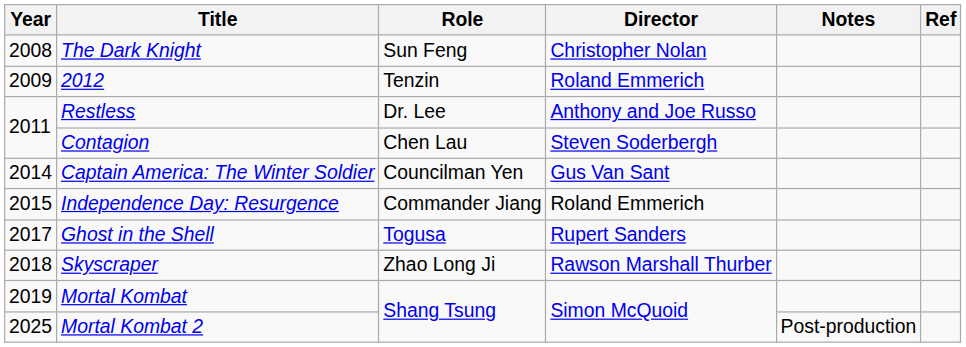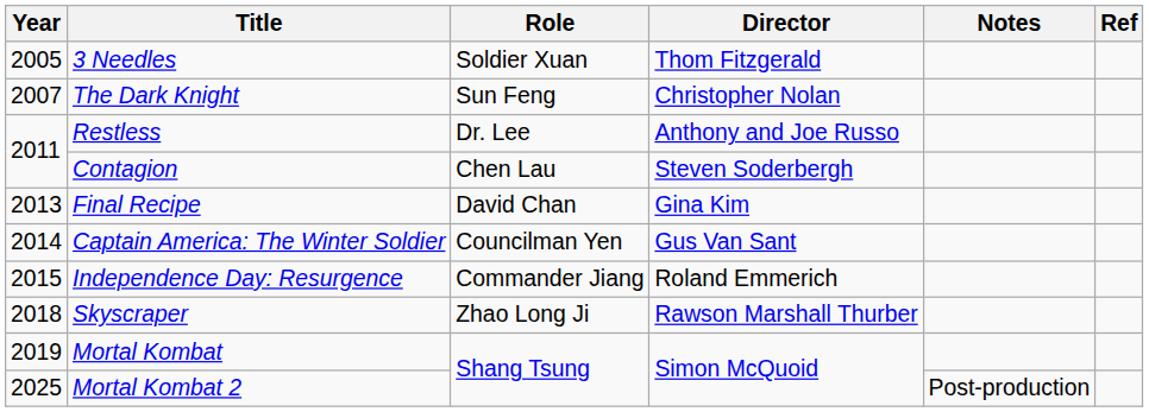 <table class="wikitable sortable">
 <tr>
 <th>Year</th>
 <th>Title</th>
 <th>Role</th>
 <th>Director</th>
 <th>Notes</th>
 <th>Ref</th>
 </tr>
 <tr>
-<td>2008</td>
-<td><em><a href='#'>The Dark Knight</a></em></td>
-<td>Sun Feng</td>
-<td><a href='#'>Christopher Nolan</a></td>
+<td>2005</td>
+<td><em><a href='#'>3 Needles</a></em></td>
+<td>Soldier Xuan</td>
+<td><a href='#'>Thom Fitzgerald</a></td>
 <td></td>
 <td></td>
 </tr>
 <tr>
-<td>2009</td>
-<td><em><a href='#'>2012</a></em></td>
-<td>Tenzin</td>
-<td><a href='#'>Roland Emmerich</a></td>
+<td>2007</td>
+<td><em><a href='#'>The Dark Knight</a></em></td>
+<td>Sun Feng</td>
+<td><a href='#'>Christopher Nolan</a></td>
 <td></td>
 <td></td>
 </tr>
 <tr>
 <td rowspan=2>2011</td>
 <td><em><a href='#'>Restless</a></em></td>
 <td>Dr. Lee</td>
 <td><a href='#'>Anthony and Joe Russo</a></td>
 <td></td>
 <td></td>
 </tr>
 <tr>
 <td><em><a href='#'>Contagion</a></em></td>
 <td>Chen Lau</td>
 <td><a href='#'>Steven Soderbergh</a></td>
 <td></td>
 <td></td>
 </tr>
 <tr>
+<td>2013</td>
+<td><em><a href='#'>Final Recipe</a></em></td>
+<td>David Chan</td>
+<td><a href='#'>Gina Kim</a></td>
+<td></td>
+<td></td>
+</tr>
+<tr>
 <td>2014</td>
 <td><em><a href='#'>Captain America: The Winter Soldier</a></em></td>
 <td>Councilman Yen</td>
 <td><a href='#'>Gus Van Sant</a></td>
 <td></td>
 <td></td>
 </tr>
 <tr>
 <td>2015</td>
 <td><em><a href='#'>Independence Day: Resurgence</a></em></td>
 <td>Commander Jiang</td>
 <td>Roland Emmerich</td>
-<td></td>
-<td></td>
-</tr>
-<tr>
-<td>2017</td>
-<td><em><a href='#'>Ghost in the Shell</a></em></td>
-<td><a href='#'>Togusa</a></td>
-<td><a href='#'>Rupert Sanders</a></td>
 <td></td>
 <td></td>
 </tr>
 <tr>
 <td>2018</td>
 <td><em><a href='#'>Skyscraper</a></em></td>
 <td>Zhao Long Ji</td>
 <td><a href='#'>Rawson Marshall Thurber</a></td>
 <td></td>
 <td></td>
 </tr>
 <tr>
 <td>2019</td>
 <td><em><a href='#'>Mortal Kombat</a></em></td>
 <td rowspan="2"><a href='#'>Shang Tsung</a></td>
 <td rowspan="2"><a href='#'>Simon McQuoid</a></td>
 <td></td>
 <td></td>
 </tr>
 <tr>
 <td>2025</td>
 <td><a href='#'><em>Mortal Kombat 2</em></a></td>
 <td>Post-production</td>
 <td></td>
 </tr>
 </table>
